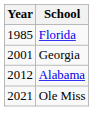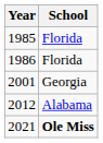 <table class="wikitable">
 <tr>
 <th>Year</th>
 <th>School</th>
 </tr>
 <tr>
 <td>1985</td>
 <td><a href='#'>Florida</a></td>
+</tr>
+<tr>
+<td>1986</td>
+<td>Florida</td>
 </tr>
 <tr>
 <td>2001</td>
 <td>Georgia</td>
 </tr>
 <tr>
 <td>2012</td>
 <td><a href='#'>Alabama</a></td>
 </tr>
 <tr>
 <td>2021</td>
-<td>Ole Miss</td>
+<td><strong>Ole Miss</strong></td>
 </tr>
 </table>
